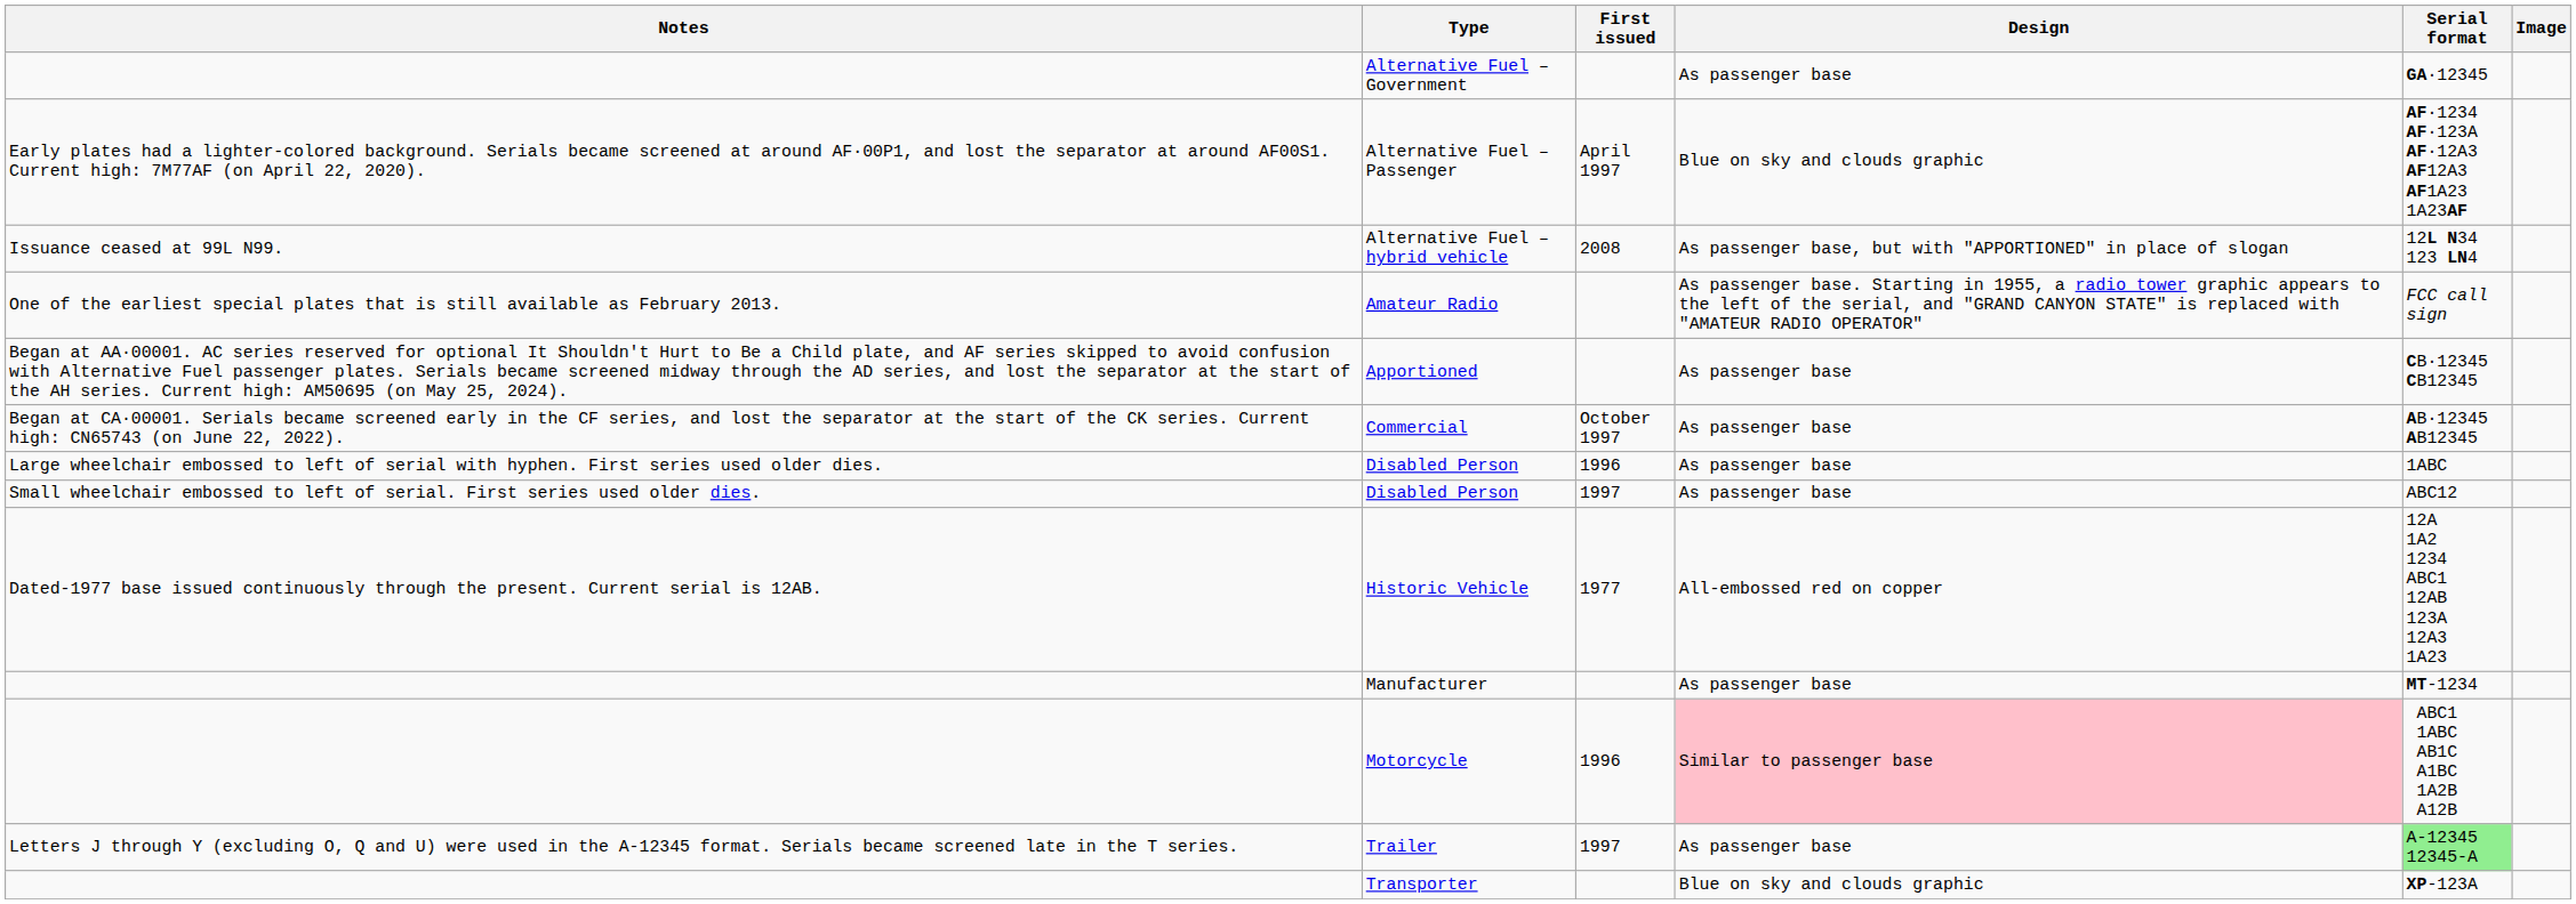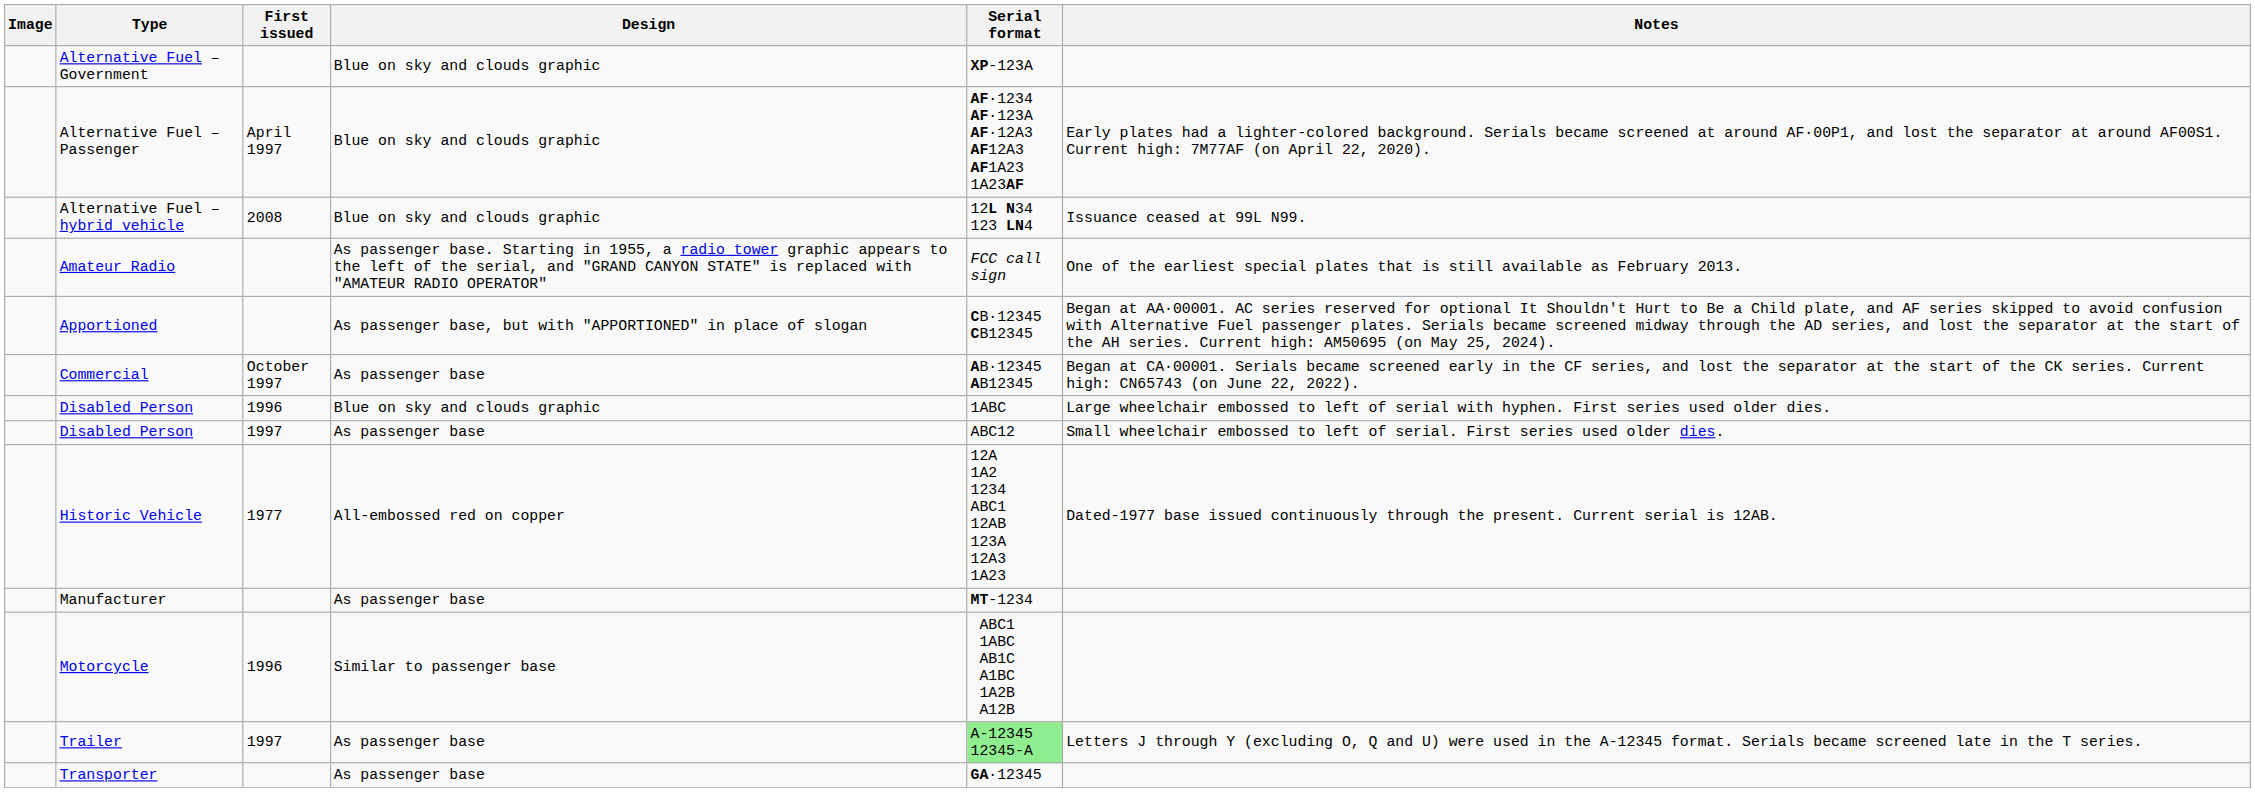 <table class="wikitable">
 <tr>
-<th>Notes</th>
+<th>Image</th>
 <th>Type</th>
 <th>First issued</th>
 <th>Design</th>
 <th>Serial format</th>
-<th>Image</th>
+<th>Notes</th>
 </tr>
 <tr>
 <td></td>
 <td><a href='#'>Alternative Fuel</a> – Government</td>
 <td></td>
-<td>As passenger base</td>
-<td><strong>GA</strong>·12345</td>
+<td>Blue on sky and clouds graphic</td>
+<td><strong>XP</strong>-123A</td>
 <td></td>
 </tr>
 <tr>
-<td>Early plates had a lighter-colored background. Serials became screened at around AF·00P1, and lost the separator at around AF00S1. Current high: 7M77AF (on April 22, 2020).</td>
+<td></td>
 <td>Alternative Fuel – Passenger</td>
 <td>April 1997</td>
 <td>Blue on sky and clouds graphic</td>
 <td><strong>AF</strong>·1234<br><strong>AF</strong>·123A<br><strong>AF</strong>·12A3<br><strong>AF</strong>12A3<br><strong>AF</strong>1A23<br>1A23<strong>AF</strong></td>
-<td></td>
+<td>Early plates had a lighter-colored background. Serials became screened at around AF·00P1, and lost the separator at around AF00S1. Current high: 7M77AF (on April 22, 2020).</td>
 </tr>
 <tr>
-<td>Issuance ceased at 99L N99.</td>
+<td></td>
 <td>Alternative Fuel – <a href='#'>hybrid vehicle</a></td>
 <td>2008</td>
-<td>As passenger base, but with "APPORTIONED" in place of slogan</td>
+<td>Blue on sky and clouds graphic</td>
 <td>12<strong>L N</strong>34<br>123 <strong>LN</strong>4</td>
-<td></td>
+<td>Issuance ceased at 99L N99.</td>
 </tr>
 <tr>
-<td>One of the earliest special plates that is still available as February 2013.</td>
+<td></td>
 <td><a href='#'>Amateur Radio</a></td>
 <td></td>
 <td>As passenger base. Starting in 1955, a <a href='#'>radio tower</a> graphic appears to the left of the serial, and "GRAND CANYON STATE" is replaced with "AMATEUR RADIO OPERATOR"</td>
 <td><em>FCC call sign</em></td>
-<td></td>
+<td>One of the earliest special plates that is still available as February 2013.</td>
 </tr>
 <tr>
-<td>Began at AA·00001. AC series reserved for optional It Shouldn't Hurt to Be a Child plate, and AF series skipped to avoid confusion with Alternative Fuel passenger plates. Serials became screened midway through the AD series, and lost the separator at the start of the AH series. Current high: AM50695 (on May 25, 2024).</td>
+<td></td>
 <td><a href='#'>Apportioned</a></td>
 <td></td>
-<td>As passenger base</td>
+<td>As passenger base, but with "APPORTIONED" in place of slogan</td>
 <td><strong>C</strong>B·12345<br><strong>C</strong>B12345</td>
-<td></td>
+<td>Began at AA·00001. AC series reserved for optional It Shouldn't Hurt to Be a Child plate, and AF series skipped to avoid confusion with Alternative Fuel passenger plates. Serials became screened midway through the AD series, and lost the separator at the start of the AH series. Current high: AM50695 (on May 25, 2024).</td>
 </tr>
 <tr>
-<td>Began at CA·00001. Serials became screened early in the CF series, and lost the separator at the start of the CK series. Current high: CN65743 (on June 22, 2022).</td>
+<td></td>
 <td><a href='#'>Commercial</a></td>
 <td>October 1997</td>
 <td>As passenger base</td>
 <td><strong>A</strong>B·12345<br><strong>A</strong>B12345</td>
-<td></td>
+<td>Began at CA·00001. Serials became screened early in the CF series, and lost the separator at the start of the CK series. Current high: CN65743 (on June 22, 2022).</td>
 </tr>
 <tr>
-<td>Large wheelchair embossed to left of serial with hyphen. First series used older dies.</td>
+<td></td>
 <td><a href='#'>Disabled Person</a></td>
 <td>1996</td>
-<td>As passenger base</td>
+<td>Blue on sky and clouds graphic</td>
 <td>1ABC</td>
-<td></td>
+<td>Large wheelchair embossed to left of serial with hyphen. First series used older dies.</td>
 </tr>
 <tr>
-<td>Small wheelchair embossed to left of serial. First series used older <a href='#'>dies</a>.</td>
+<td></td>
 <td><a href='#'>Disabled Person</a></td>
 <td>1997</td>
 <td>As passenger base</td>
 <td>ABC12</td>
-<td></td>
+<td>Small wheelchair embossed to left of serial. First series used older <a href='#'>dies</a>.</td>
 </tr>
 <tr>
-<td>Dated-1977 base issued continuously through the present. Current serial is 12AB.</td>
+<td></td>
 <td><a href='#'>Historic Vehicle</a></td>
 <td>1977</td>
 <td>All-embossed red on copper</td>
 <td>12A<br>1A2<br>1234<br>ABC1<br>12AB<br>123A<br>12A3<br>1A23</td>
-<td></td>
+<td>Dated-1977 base issued continuously through the present. Current serial is 12AB.</td>
 </tr>
 <tr>
 <td></td>
 <td>Manufacturer</td>
 <td></td>
 <td>As passenger base</td>
 <td><strong>MT</strong>-1234</td>
 <td></td>
 </tr>
 <tr>
 <td></td>
 <td><a href='#'>Motorcycle</a></td>
 <td>1996</td>
-<td style="background: pink;">Similar to passenger base</td>
+<td>Similar to passenger base</td>
 <td> ABC1<br> 1ABC<br> AB1C<br> A1BC<br> 1A2B<br> A12B</td>
 <td></td>
 </tr>
 <tr>
-<td>Letters J through Y (excluding O, Q and U) were used in the A-12345 format. Serials became screened late in the T series.</td>
+<td></td>
 <td><a href='#'>Trailer</a></td>
 <td>1997</td>
 <td>As passenger base</td>
 <td style="background: lightgreen;">A-12345<br>12345-A</td>
-<td></td>
+<td>Letters J through Y (excluding O, Q and U) were used in the A-12345 format. Serials became screened late in the T series.</td>
 </tr>
 <tr>
 <td></td>
 <td><a href='#'>Transporter</a></td>
 <td></td>
-<td>Blue on sky and clouds graphic</td>
-<td><strong>XP</strong>-123A</td>
+<td>As passenger base</td>
+<td><strong>GA</strong>·12345</td>
 <td></td>
 </tr>
 </table>
